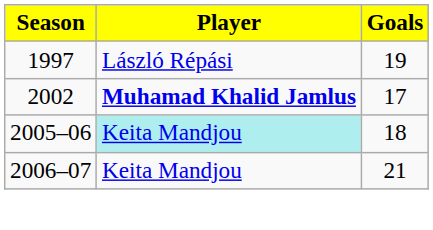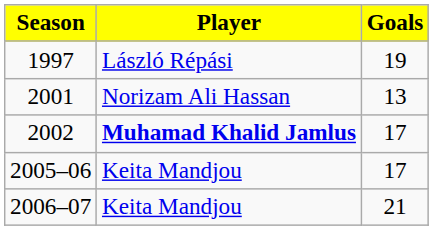 <table class="wikitable">
 <tr>
 <th style="background:yellow; color:Black; text-align:center;">Season</th>
 <th style="background:yellow; color:Black; text-align:center;">Player</th>
 <th style="background:yellow; color:Black; text-align:center;">Goals</th>
 </tr>
 <tr>
 <td style="text-align:center">1997</td>
 <td> <a href='#'>László Répási</a></td>
 <td style="text-align:center">19</td>
 </tr>
 <tr>
+<td style="text-align:center">2001</td>
+<td> <a href='#'>Norizam Ali Hassan</a></td>
+<td style="text-align:center">13</td>
+</tr>
+<tr>
 <td style="text-align:center">2002</td>
 <td><strong> <a href='#'>Muhamad Khalid Jamlus</a></strong></td>
 <td style="text-align:center">17</td>
 </tr>
 <tr>
 <td style="text-align:center">2005–06</td>
-<td style="background: paleturquoise;"> <a href='#'>Keita Mandjou</a></td>
-<td style="text-align:center">18</td>
+<td> <a href='#'>Keita Mandjou</a></td>
+<td style="text-align:center">17</td>
 </tr>
 <tr>
 <td style="text-align:center">2006–07</td>
 <td> <a href='#'>Keita Mandjou</a></td>
 <td style="text-align:center">21</td>
 </tr>
 </table>
